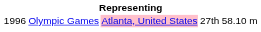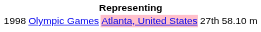 <table>
 <tr>
 <th colspan="5">Representing </th>
 </tr>
 <tr>
-<td>1996</td>
+<td>1998</td>
 <td><a href='#'>Olympic Games</a></td>
 <td style="background: pink;"><a href='#'>Atlanta, United States</a></td>
 <td>27th</td>
 <td>58.10 m</td>
 </tr>
 </table>
